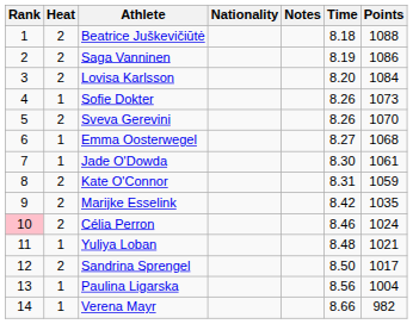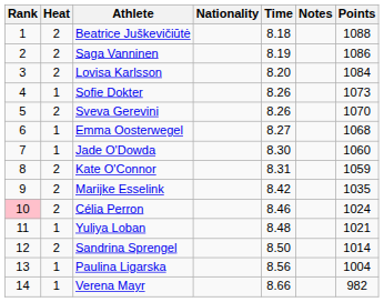 <table class="wikitable sortable" style="text-align:center">
 <tr>
 <th>Rank</th>
 <th>Heat</th>
 <th>Athlete</th>
 <th>Nationality</th>
+<th>Time</th>
 <th>Notes</th>
-<th>Time</th>
 <th>Points</th>
 </tr>
 <tr>
 <td>1</td>
 <td>2</td>
 <td align="left"><a href='#'>Beatrice Juškevičiūtė</a></td>
 <td align="left"></td>
+<td>8.18</td>
 <td></td>
-<td>8.18</td>
 <td>1088</td>
 </tr>
 <tr>
 <td>2</td>
 <td>2</td>
 <td align="left"><a href='#'>Saga Vanninen</a></td>
 <td align="left"></td>
+<td>8.19</td>
 <td></td>
-<td>8.19</td>
 <td>1086</td>
 </tr>
 <tr>
 <td>3</td>
 <td>2</td>
 <td align="left"><a href='#'>Lovisa Karlsson</a></td>
 <td align="left"></td>
+<td>8.20</td>
 <td></td>
-<td>8.20</td>
 <td>1084</td>
 </tr>
 <tr>
 <td>4</td>
 <td>1</td>
 <td align="left"><a href='#'>Sofie Dokter</a></td>
 <td align="left"></td>
+<td>8.26</td>
 <td></td>
-<td>8.26</td>
 <td>1073</td>
 </tr>
 <tr>
 <td>5</td>
 <td>2</td>
 <td align="left"><a href='#'>Sveva Gerevini</a></td>
 <td align="left"></td>
+<td>8.26</td>
 <td></td>
-<td>8.26</td>
 <td>1070</td>
 </tr>
 <tr>
 <td>6</td>
 <td>1</td>
 <td align="left"><a href='#'>Emma Oosterwegel</a></td>
 <td align="left"></td>
+<td>8.27</td>
 <td></td>
-<td>8.27</td>
 <td>1068</td>
 </tr>
 <tr>
 <td>7</td>
 <td>1</td>
 <td align="left"><a href='#'>Jade O'Dowda</a></td>
 <td align="left"></td>
+<td>8.30</td>
 <td></td>
-<td>8.30</td>
-<td>1061</td>
+<td>1060</td>
 </tr>
 <tr>
 <td>8</td>
 <td>2</td>
 <td align="left"><a href='#'>Kate O'Connor</a></td>
 <td align="left"></td>
+<td>8.31</td>
 <td></td>
-<td>8.31</td>
 <td>1059</td>
 </tr>
 <tr>
 <td>9</td>
 <td>2</td>
 <td align="left"><a href='#'>Marijke Esselink</a></td>
 <td align="left"></td>
+<td>8.42</td>
 <td></td>
-<td>8.42</td>
 <td>1035</td>
 </tr>
 <tr>
 <td style="background: pink;">10</td>
 <td>2</td>
 <td align="left"><a href='#'>Célia Perron</a></td>
 <td align="left"></td>
+<td>8.46</td>
 <td></td>
-<td>8.46</td>
 <td>1024</td>
 </tr>
 <tr>
 <td>11</td>
 <td>1</td>
 <td align="left"><a href='#'>Yuliya Loban</a></td>
 <td align="left"></td>
+<td>8.48</td>
 <td></td>
-<td>8.48</td>
 <td>1021</td>
 </tr>
 <tr>
 <td>12</td>
 <td>2</td>
 <td align="left"><a href='#'>Sandrina Sprengel</a></td>
 <td align="left"></td>
+<td>8.50</td>
 <td></td>
-<td>8.50</td>
-<td>1017</td>
+<td>1014</td>
 </tr>
 <tr>
 <td>13</td>
 <td>1</td>
 <td align="left"><a href='#'>Paulina Ligarska</a></td>
 <td align="left"></td>
+<td>8.56</td>
 <td></td>
-<td>8.56</td>
 <td>1004</td>
 </tr>
 <tr>
 <td>14</td>
 <td>1</td>
 <td align="left"><a href='#'>Verena Mayr</a></td>
 <td align="left"></td>
+<td>8.66</td>
 <td></td>
-<td>8.66</td>
 <td>982</td>
 </tr>
 </table>
